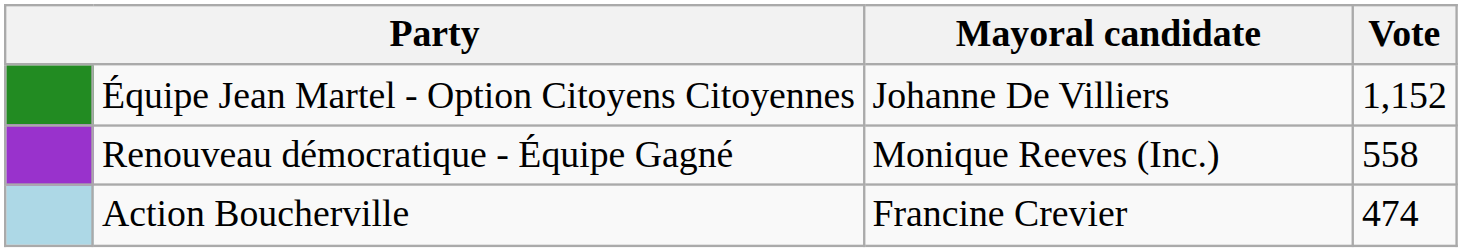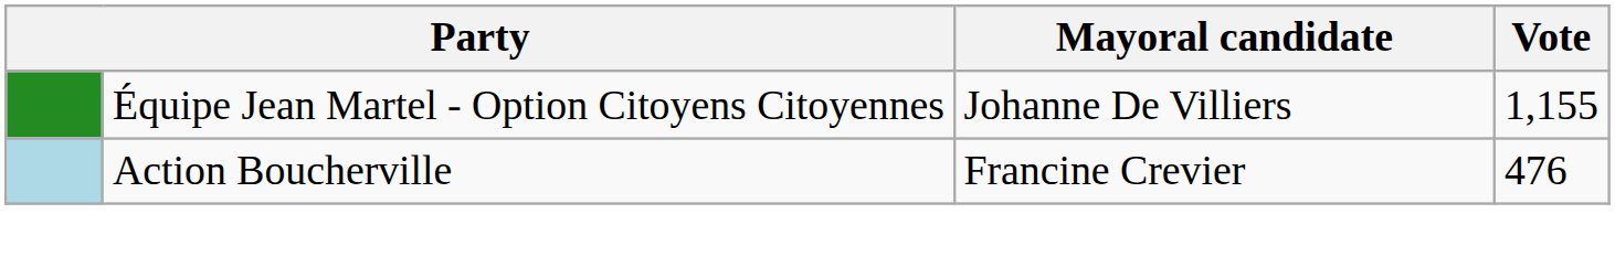 <table class="wikitable">
 <tr>
 <th bgcolor="#DDDDFF" width="230px" colspan="2">Party</th>
 <th bgcolor="#DDDDFF" width="200px">Mayoral candidate</th>
 <th bgcolor="#DDDDFF" width="30px">Vote</th>
 </tr>
 <tr>
 <td bgcolor="#228B22" width="30px"> </td>
 <td>Équipe Jean Martel - Option Citoyens Citoyennes</td>
 <td>Johanne De Villiers</td>
-<td>1,152</td>
-</tr>
-<tr>
-<td bgcolor="#9932CC" width="30px"> </td>
-<td>Renouveau démocratique - Équipe Gagné</td>
-<td>Monique Reeves (Inc.)</td>
-<td>558</td>
+<td>1,155</td>
 </tr>
 <tr>
 <td bgcolor="#ADD8E6" width="30px"> </td>
 <td>Action Boucherville</td>
 <td>Francine Crevier</td>
-<td>474</td>
+<td>476</td>
 </tr>
 </table>
